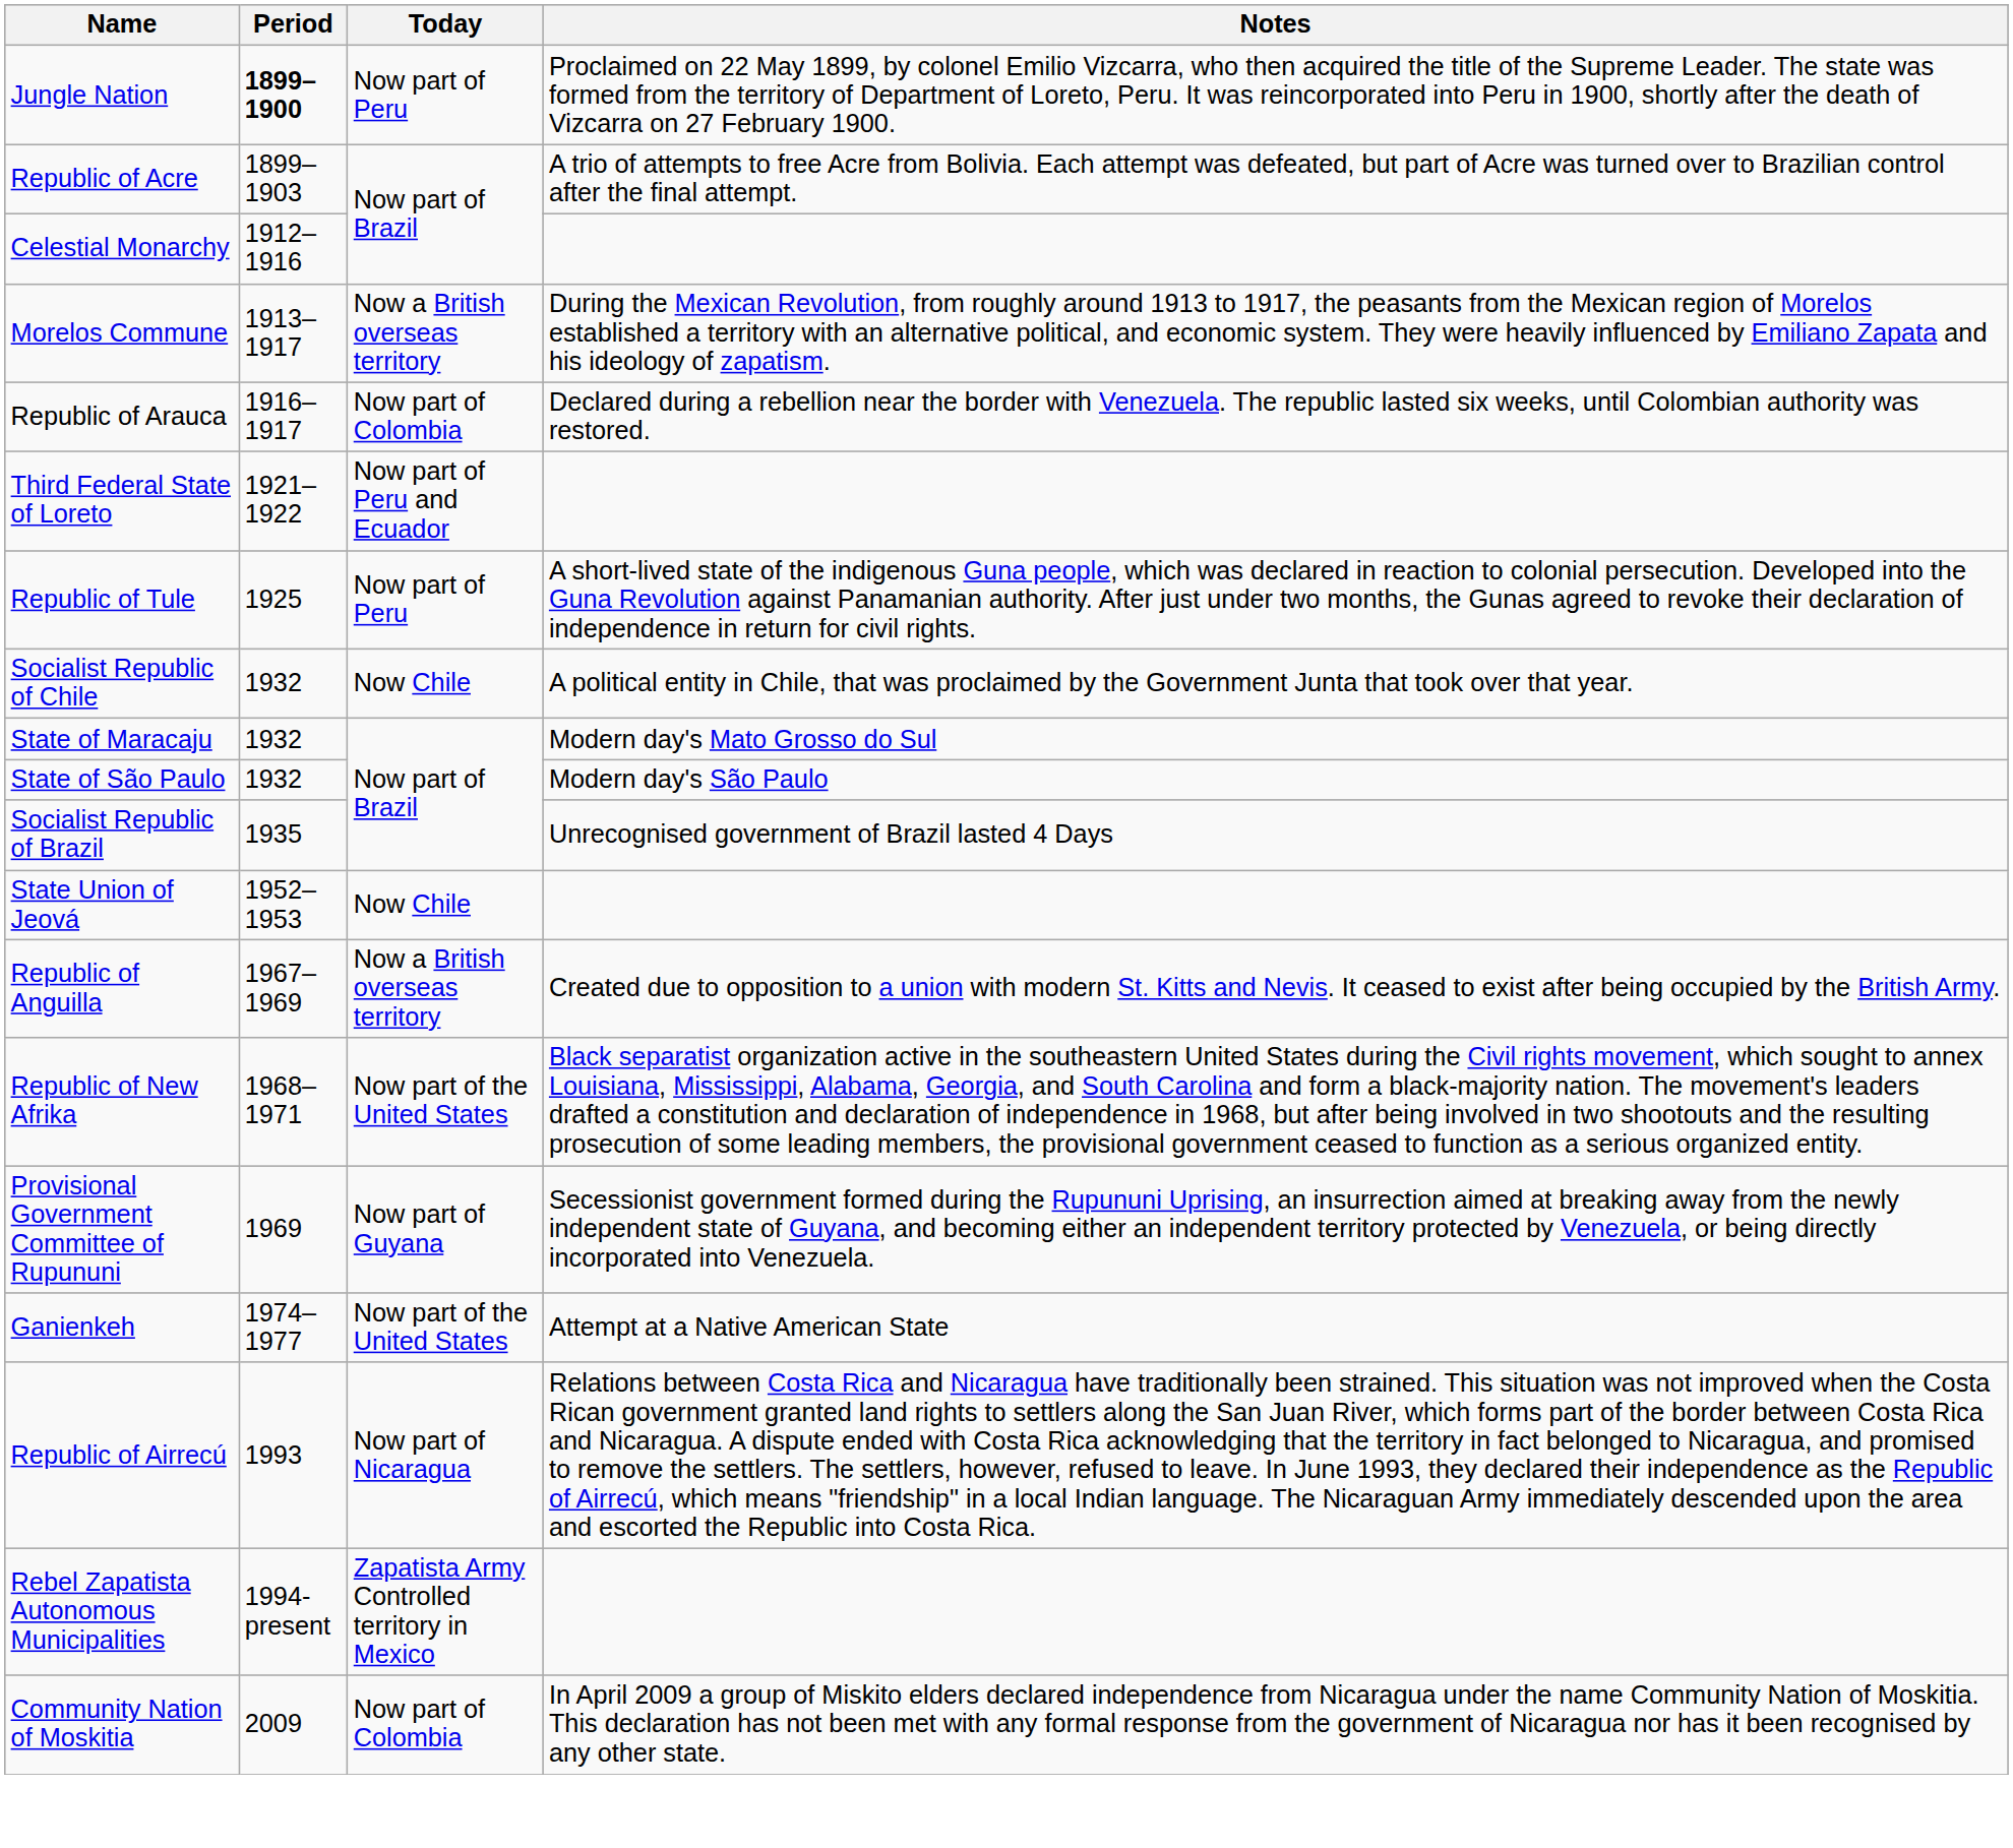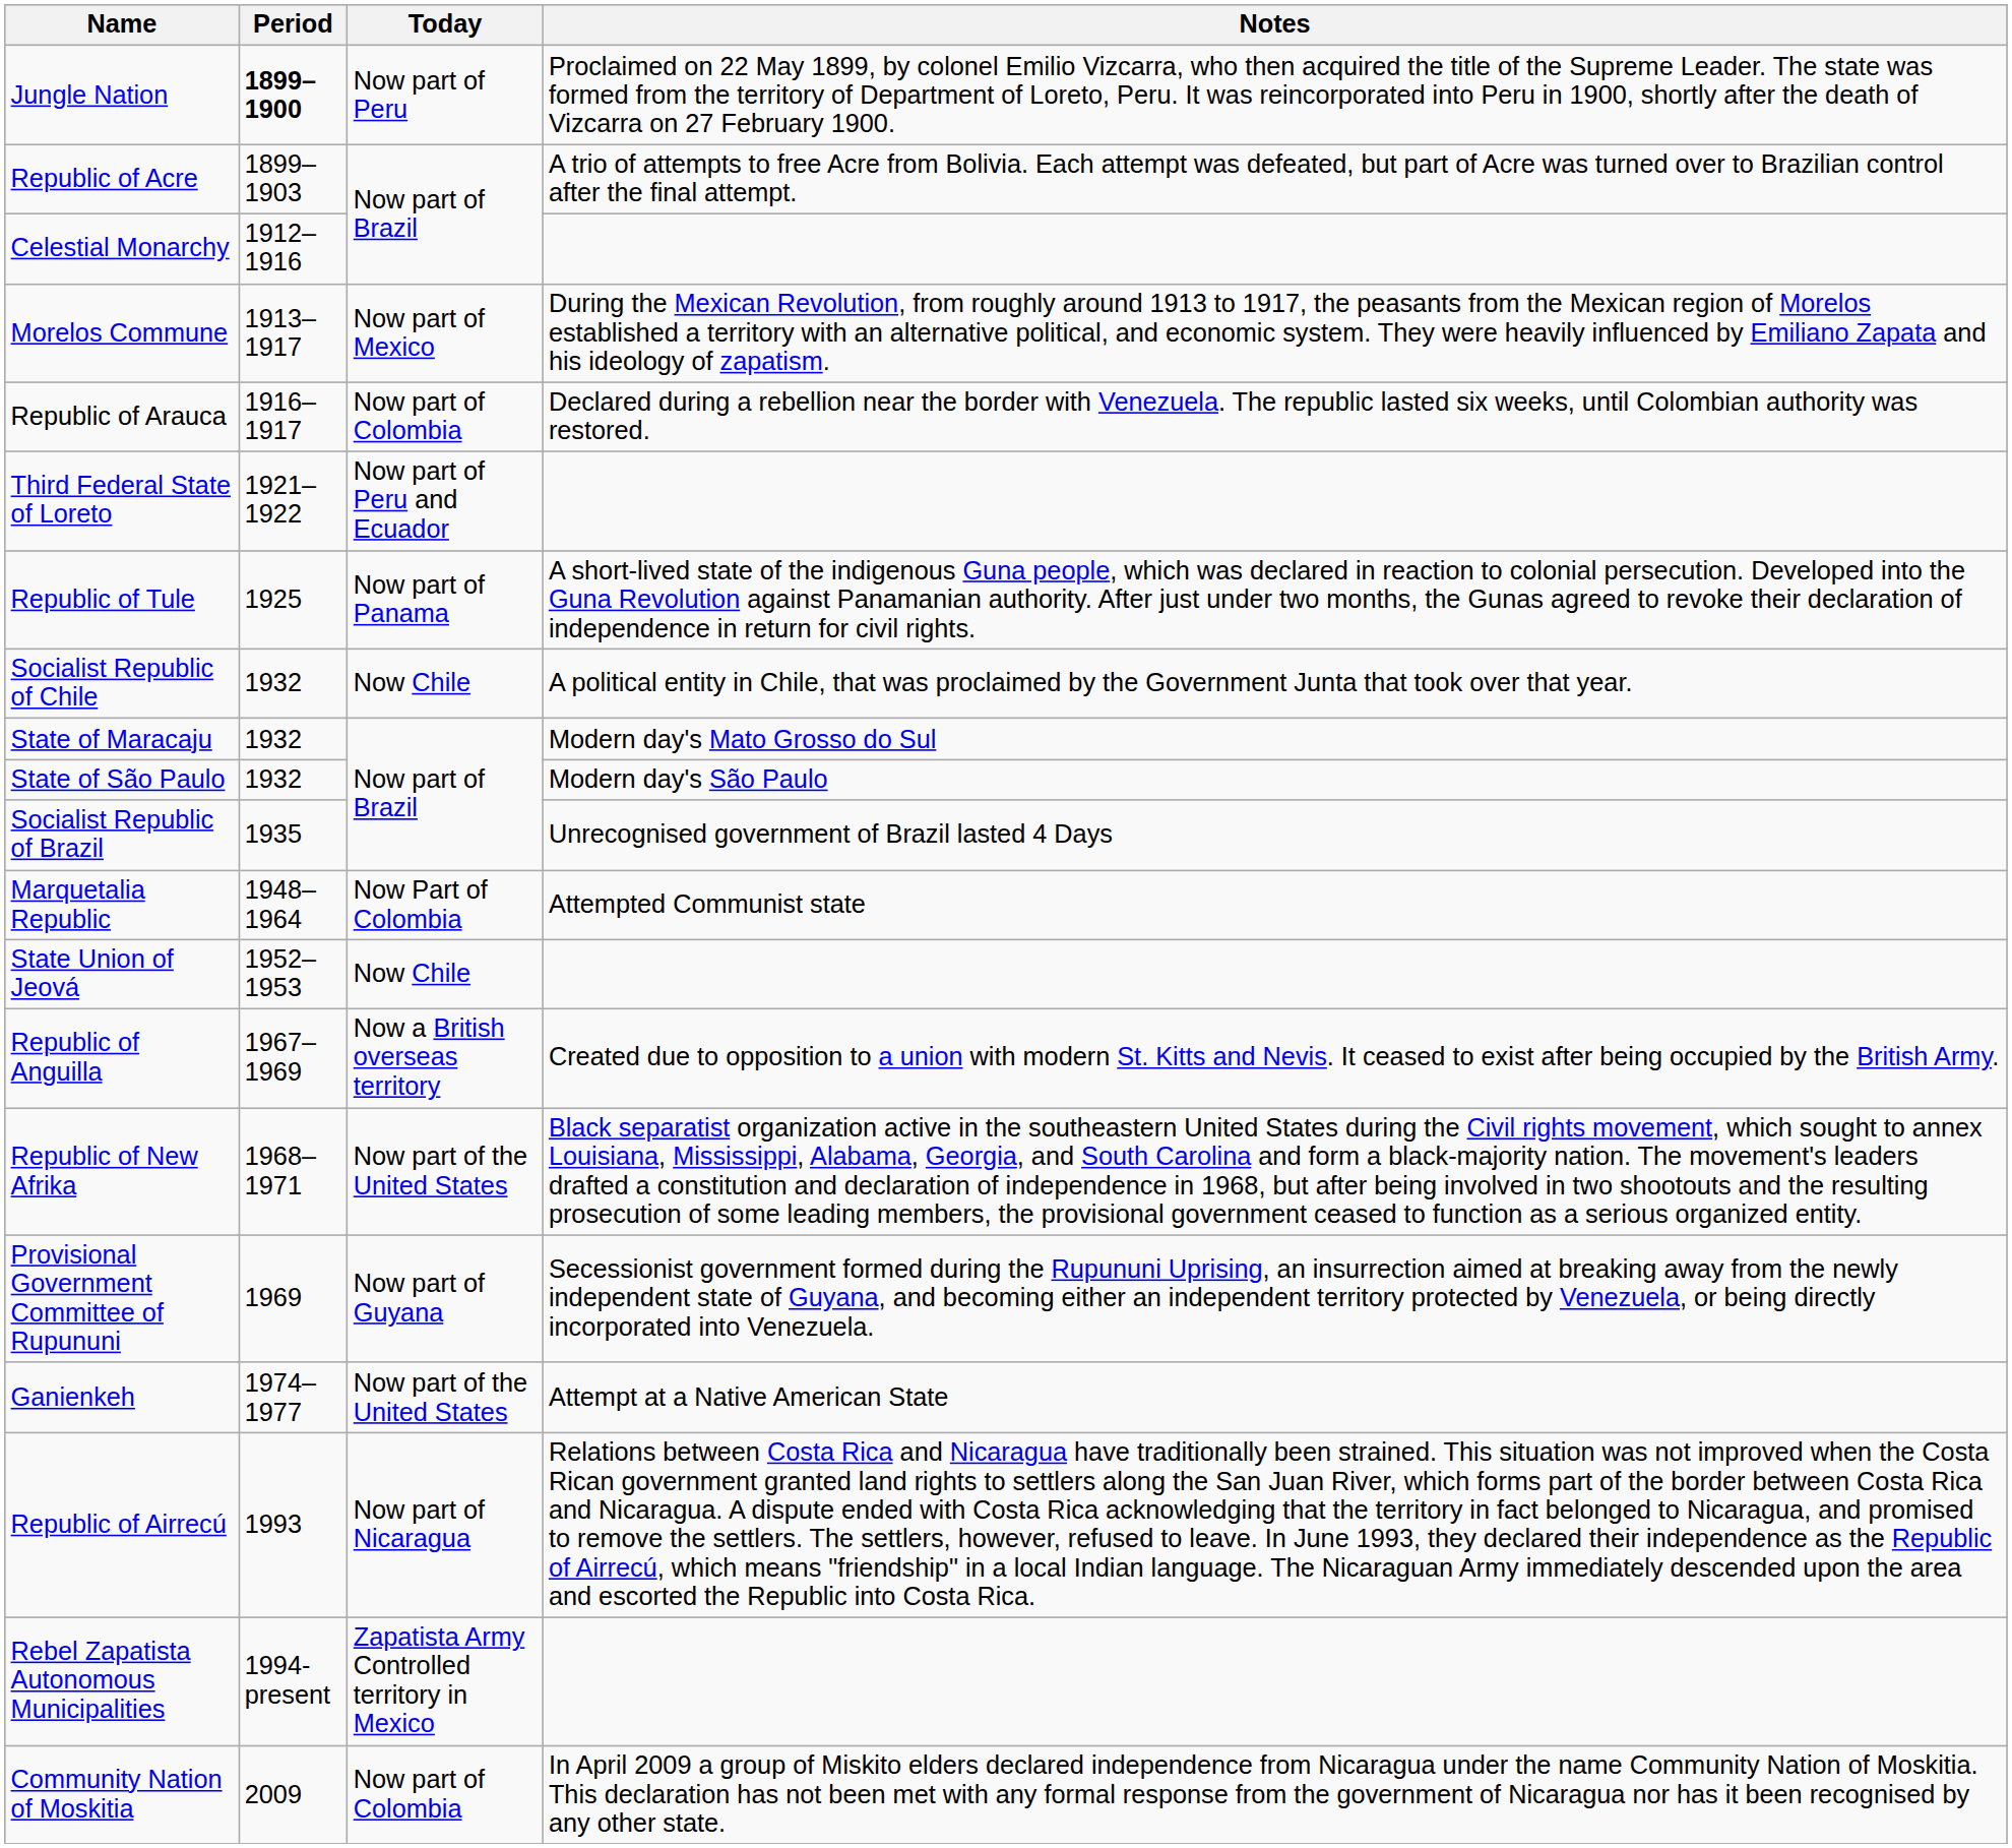 <table class="wikitable sortable mw-collapsible">
 <tr>
 <th>Name</th>
 <th>Period</th>
 <th class="unsortable">Today</th>
 <th class="unsortable">Notes</th>
 </tr>
 <tr>
 <td><a href='#'>Jungle Nation</a></td>
 <td><strong>1899–1900</strong></td>
 <td>Now part of <a href='#'>Peru</a></td>
 <td>Proclaimed on 22 May 1899, by colonel Emilio Vizcarra, who then acquired the title of the Supreme Leader. The state was formed from the territory of Department of Loreto, Peru. It was reincorporated into Peru in 1900, shortly after the death of Vizcarra on 27 February 1900.</td>
 </tr>
 <tr>
 <td>  <a href='#'>Republic of Acre</a></td>
 <td>1899–1903</td>
 <td rowspan="2">Now part of <a href='#'>Brazil</a></td>
 <td>A trio of attempts to free Acre from Bolivia. Each attempt was defeated, but part of Acre was turned over to Brazilian control after the final attempt.</td>
 </tr>
 <tr>
 <td> <a href='#'>Celestial Monarchy</a></td>
 <td>1912–1916</td>
 <td></td>
 </tr>
 <tr>
 <td> <a href='#'>Morelos Commune</a></td>
 <td>1913–1917</td>
-<td>Now a <a href='#'>British overseas territory</a></td>
+<td>Now part of <a href='#'>Mexico</a></td>
 <td>During the <a href='#'>Mexican Revolution</a>, from roughly around 1913 to 1917, the peasants from the Mexican region of <a href='#'>Morelos</a> established a territory with an alternative political, and economic system. They were heavily influenced by <a href='#'>Emiliano Zapata</a> and his ideology of <a href='#'>zapatism</a>.</td>
 </tr>
 <tr>
 <td>Republic of Arauca</td>
 <td>1916–1917</td>
 <td>Now part of <a href='#'>Colombia</a></td>
 <td>Declared during a rebellion near the border with <a href='#'>Venezuela</a>. The republic lasted six weeks, until Colombian authority was restored.</td>
 </tr>
 <tr>
 <td><a href='#'>Third Federal State of Loreto</a></td>
 <td>1921–1922</td>
 <td>Now part of <a href='#'>Peru</a> and <a href='#'>Ecuador</a></td>
 <td></td>
 </tr>
 <tr>
 <td> <a href='#'>Republic of Tule</a></td>
 <td>1925</td>
-<td>Now part of <a href='#'>Peru</a></td>
+<td>Now part of <a href='#'>Panama</a></td>
 <td>A short-lived state of the indigenous <a href='#'>Guna people</a>, which was declared in reaction to colonial persecution. Developed into the <a href='#'>Guna Revolution</a> against Panamanian authority. After just under two months, the Gunas agreed to revoke their declaration of independence in return for civil rights.</td>
 </tr>
 <tr>
 <td>  <a href='#'>Socialist Republic of Chile</a></td>
 <td>1932</td>
 <td>Now <a href='#'>Chile</a></td>
 <td>A political entity in Chile, that was proclaimed by the Government Junta that took over that year.</td>
 </tr>
 <tr>
 <td> <a href='#'>State of Maracaju</a></td>
 <td>1932</td>
 <td rowspan="3">Now part of <a href='#'>Brazil</a></td>
 <td>Modern day's <a href='#'>Mato Grosso do Sul</a></td>
 </tr>
 <tr>
 <td> <a href='#'>State of São Paulo</a></td>
 <td>1932</td>
 <td>Modern day's <a href='#'>São Paulo</a></td>
 </tr>
 <tr>
 <td> <a href='#'>Socialist Republic of Brazil</a></td>
 <td>1935</td>
 <td>Unrecognised government of Brazil lasted 4 Days</td>
+</tr>
+<tr>
+<td> <a href='#'>Marquetalia Republic</a></td>
+<td>1948–1964</td>
+<td>Now Part of <a href='#'>Colombia</a></td>
+<td>Attempted Communist state</td>
 </tr>
 <tr>
 <td> <a href='#'>State Union of Jeová</a></td>
 <td>1952–1953</td>
 <td>Now <a href='#'>Chile</a></td>
 <td></td>
 </tr>
 <tr>
 <td>  <a href='#'>Republic of Anguilla</a></td>
 <td>1967–1969</td>
 <td>Now a <a href='#'>British overseas territory</a></td>
 <td>Created due to opposition to <a href='#'>a union</a> with modern <a href='#'>St. Kitts and Nevis</a>. It ceased to exist after being occupied by the <a href='#'>British Army</a>.</td>
 </tr>
 <tr>
 <td> <a href='#'>Republic of New Afrika</a></td>
 <td>1968–1971</td>
 <td>Now part of the <a href='#'>United States</a></td>
 <td><a href='#'>Black separatist</a> organization active in the southeastern United States during the <a href='#'>Civil rights movement</a>, which sought to annex <a href='#'>Louisiana</a>, <a href='#'>Mississippi</a>, <a href='#'>Alabama</a>, <a href='#'>Georgia</a>, and <a href='#'>South Carolina</a> and form a black-majority nation. The movement's leaders drafted a constitution and declaration of independence in 1968, but after being involved in two shootouts and the resulting prosecution of some leading members, the provisional government ceased to function as a serious organized entity.</td>
 </tr>
 <tr>
 <td><a href='#'>Provisional Government Committee of Rupununi</a></td>
 <td>1969</td>
 <td>Now part of <a href='#'>Guyana</a></td>
 <td>Secessionist government formed during the <a href='#'>Rupununi Uprising</a>, an insurrection aimed at breaking away from the newly independent state of <a href='#'>Guyana</a>, and becoming either an independent territory protected by <a href='#'>Venezuela</a>, or being directly incorporated into Venezuela.</td>
 </tr>
 <tr>
 <td><a href='#'>Ganienkeh</a></td>
 <td>1974–1977</td>
 <td>Now part of the <a href='#'>United States</a></td>
 <td>Attempt at a Native American State</td>
 </tr>
 <tr>
 <td> <a href='#'>Republic of Airrecú</a></td>
 <td>1993</td>
 <td>Now part of <a href='#'>Nicaragua</a></td>
 <td>Relations between <a href='#'>Costa Rica</a> and <a href='#'>Nicaragua</a> have traditionally been strained. This situation was not improved when the Costa Rican government granted land rights to settlers along the San Juan River, which forms part of the border between Costa Rica and Nicaragua. A dispute ended with Costa Rica acknowledging that the territory in fact belonged to Nicaragua, and promised to remove the settlers. The settlers, however, refused to leave. In June 1993, they declared their independence as the <a href='#'>Republic of Airrecú</a>, which means "friendship" in a local Indian language. The Nicaraguan Army immediately descended upon the area and escorted the Republic into Costa Rica.</td>
 </tr>
 <tr>
 <td> <a href='#'>Rebel Zapatista Autonomous Municipalities</a></td>
 <td>1994-present</td>
 <td><a href='#'>Zapatista Army</a> Controlled territory in <a href='#'>Mexico</a></td>
 <td></td>
 </tr>
 <tr>
 <td><a href='#'>Community Nation of Moskitia</a></td>
 <td>2009</td>
 <td>Now part of <a href='#'>Colombia</a></td>
 <td>In April 2009 a group of Miskito elders declared independence from Nicaragua under the name Community Nation of Moskitia. This declaration has not been met with any formal response from the government of Nicaragua nor has it been recognised by any other state.</td>
 </tr>
 </table>
